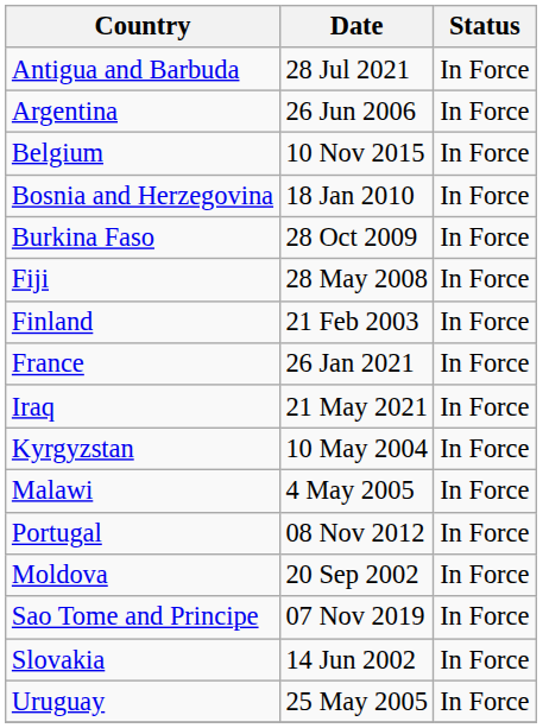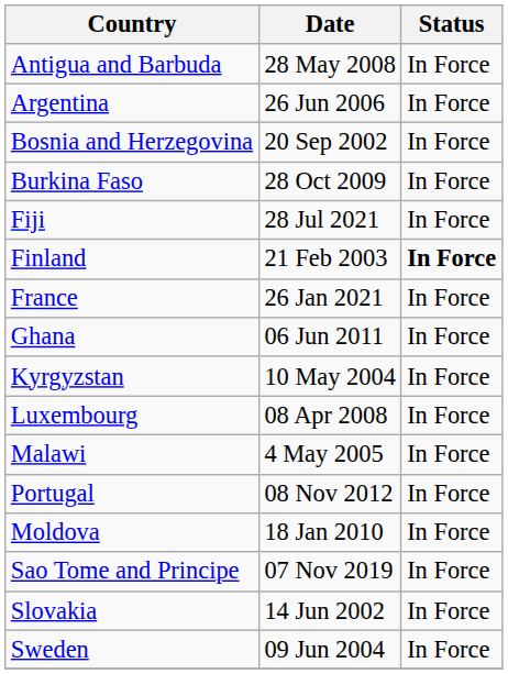 <table class = "wikitable">
 <tr>
 <th>Country</th>
 <th>Date</th>
 <th>Status</th>
 </tr>
 <tr>
 <td><a href='#'>Antigua and Barbuda</a></td>
-<td>28 Jul 2021</td>
+<td>28 May 2008</td>
 <td>In Force</td>
 </tr>
 <tr>
 <td><a href='#'>Argentina</a></td>
 <td>26 Jun 2006</td>
 <td>In Force</td>
 </tr>
 <tr>
-<td><a href='#'>Belgium</a></td>
-<td>10 Nov 2015</td>
-<td>In Force</td>
-</tr>
-<tr>
 <td><a href='#'>Bosnia and Herzegovina</a></td>
-<td>18 Jan 2010</td>
+<td>20 Sep 2002</td>
 <td>In Force</td>
 </tr>
 <tr>
 <td><a href='#'>Burkina Faso</a></td>
 <td>28 Oct 2009</td>
 <td>In Force</td>
 </tr>
 <tr>
 <td><a href='#'>Fiji</a></td>
-<td>28 May 2008</td>
+<td>28 Jul 2021</td>
 <td>In Force</td>
 </tr>
 <tr>
 <td><a href='#'>Finland</a></td>
 <td>21 Feb 2003</td>
-<td>In Force</td>
+<td><strong>In Force</strong></td>
 </tr>
 <tr>
 <td><a href='#'>France</a></td>
 <td>26 Jan 2021</td>
 <td>In Force</td>
 </tr>
 <tr>
-<td><a href='#'>Iraq</a></td>
-<td>21 May 2021</td>
+<td><a href='#'>Ghana</a></td>
+<td>06 Jun 2011</td>
 <td>In Force</td>
 </tr>
 <tr>
 <td><a href='#'>Kyrgyzstan</a></td>
 <td>10 May 2004</td>
+<td>In Force</td>
+</tr>
+<tr>
+<td><a href='#'>Luxembourg</a></td>
+<td>08 Apr 2008</td>
 <td>In Force</td>
 </tr>
 <tr>
 <td><a href='#'>Malawi</a></td>
 <td>4 May 2005</td>
 <td>In Force</td>
 </tr>
 <tr>
 <td><a href='#'>Portugal</a></td>
 <td>08 Nov 2012</td>
 <td>In Force</td>
 </tr>
 <tr>
 <td><a href='#'>Moldova</a></td>
-<td>20 Sep 2002</td>
+<td>18 Jan 2010</td>
 <td>In Force</td>
 </tr>
 <tr>
 <td><a href='#'>Sao Tome and Principe</a></td>
 <td>07 Nov 2019</td>
 <td>In Force</td>
 </tr>
 <tr>
 <td><a href='#'>Slovakia</a></td>
 <td>14 Jun 2002</td>
 <td>In Force</td>
 </tr>
 <tr>
-<td><a href='#'>Uruguay</a></td>
-<td>25 May 2005</td>
+<td><a href='#'>Sweden</a></td>
+<td>09 Jun 2004</td>
 <td>In Force</td>
 </tr>
 <tr>
 </tr>
 </table>
